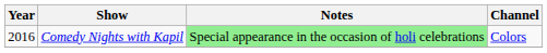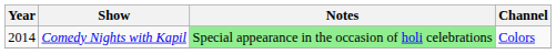 <table class="wikitable sortable">
 <tr>
 <th>Year</th>
 <th>Show</th>
 <th>Notes</th>
 <th>Channel</th>
 </tr>
 <tr>
-<td>2016</td>
+<td>2014</td>
 <td><em><a href='#'>Comedy Nights with Kapil</a></em></td>
 <td style="background: lightgreen;">Special appearance in the occasion of <a href='#'>holi</a> celebrations</td>
 <td><a href='#'>Colors</a></td>
 </tr>
 <tr>
 </tr>
 </table>
